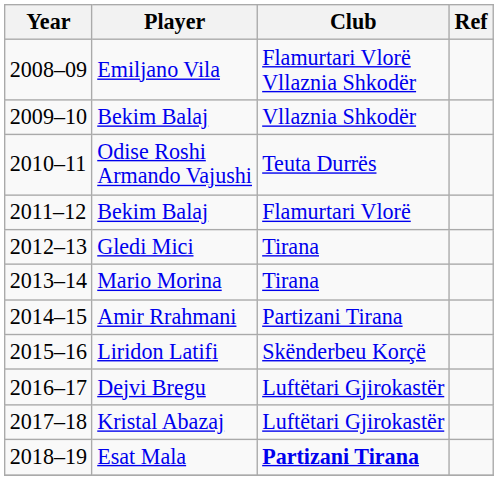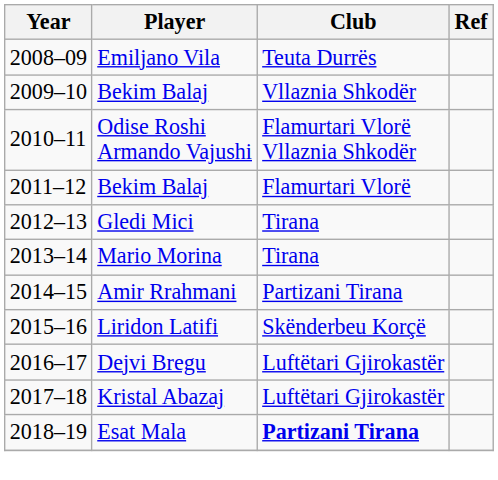 <table class="wikitable plainrowheaders sortable">
 <tr>
 <th scope=col>Year</th>
 <th scope=col>Player</th>
 <th scope=col>Club</th>
 <th scope=col>Ref</th>
 </tr>
 <tr>
 <td>2008–09</td>
 <td><a href='#'>Emiljano Vila</a></td>
-<td> <a href='#'>Flamurtari Vlorë</a><br> <a href='#'>Vllaznia Shkodër</a></td>
+<td> <a href='#'>Teuta Durrës</a></td>
 <td></td>
 </tr>
 <tr>
 <td>2009–10</td>
 <td><a href='#'>Bekim Balaj</a></td>
 <td> <a href='#'>Vllaznia Shkodër</a></td>
 <td></td>
 </tr>
 <tr>
 <td>2010–11</td>
 <td><a href='#'>Odise Roshi</a><br><a href='#'>Armando Vajushi</a></td>
-<td> <a href='#'>Teuta Durrës</a></td>
+<td> <a href='#'>Flamurtari Vlorë</a><br> <a href='#'>Vllaznia Shkodër</a></td>
 <td></td>
 </tr>
 <tr>
 <td>2011–12</td>
 <td><a href='#'>Bekim Balaj</a></td>
 <td> <a href='#'>Flamurtari Vlorë</a></td>
 <td></td>
 </tr>
 <tr>
 <td>2012–13</td>
 <td><a href='#'>Gledi Mici</a></td>
 <td> <a href='#'>Tirana</a></td>
 <td></td>
 </tr>
 <tr>
 <td>2013–14</td>
 <td><a href='#'>Mario Morina</a></td>
 <td> <a href='#'>Tirana</a></td>
 <td></td>
 </tr>
 <tr>
 <td>2014–15</td>
 <td><a href='#'>Amir Rrahmani</a></td>
 <td> <a href='#'>Partizani Tirana</a></td>
 <td></td>
 </tr>
 <tr>
 <td>2015–16</td>
 <td><a href='#'>Liridon Latifi</a></td>
 <td> <a href='#'>Skënderbeu Korçë</a></td>
 <td></td>
 </tr>
 <tr>
 <td>2016–17</td>
 <td><a href='#'>Dejvi Bregu</a></td>
 <td> <a href='#'>Luftëtari Gjirokastër</a></td>
 <td></td>
 </tr>
 <tr>
 <td>2017–18</td>
 <td><a href='#'>Kristal Abazaj</a></td>
 <td> <a href='#'>Luftëtari Gjirokastër</a></td>
 <td></td>
 </tr>
 <tr>
 <td>2018–19</td>
 <td><a href='#'>Esat Mala</a></td>
 <td><strong> <a href='#'>Partizani Tirana</a></strong></td>
 <td></td>
 </tr>
 <tr>
 </tr>
 </table>
